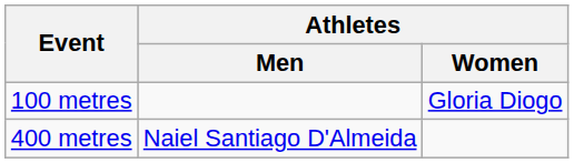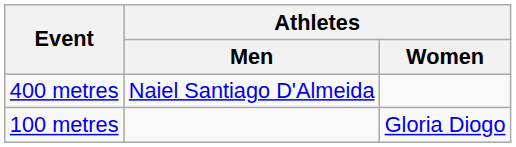 <table class=wikitable style="font-size:90%">
 <tr>
 <th rowspan=2>Event</th>
 <th colspan=2>Athletes</th>
 </tr>
 <tr>
 <th>Men</th>
 <th>Women</th>
 </tr>
 <tr>
+<td><a href='#'>400 metres</a></td>
+<td><a href='#'>Naiel Santiago D'Almeida</a></td>
+<td></td>
+</tr>
+<tr>
 <td><a href='#'>100 metres</a></td>
 <td></td>
 <td><a href='#'>Gloria Diogo</a></td>
 </tr>
-<tr>
-<td><a href='#'>400 metres</a></td>
-<td><a href='#'>Naiel Santiago D'Almeida</a></td>
-<td></td>
-</tr>
 </table>
